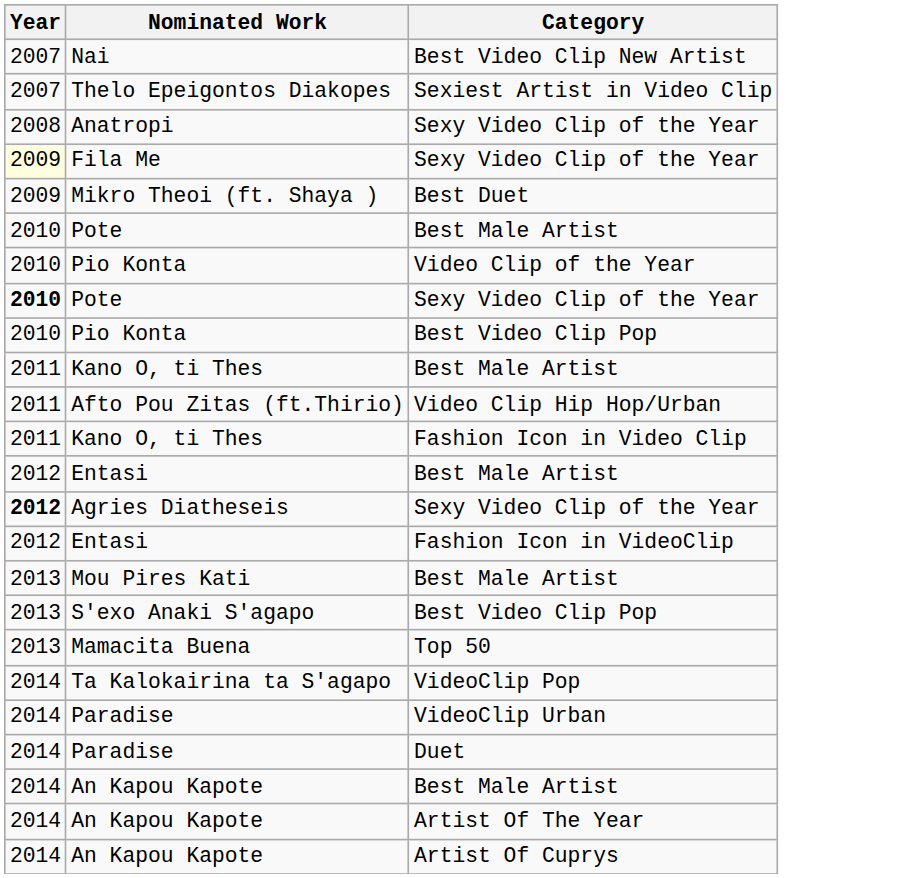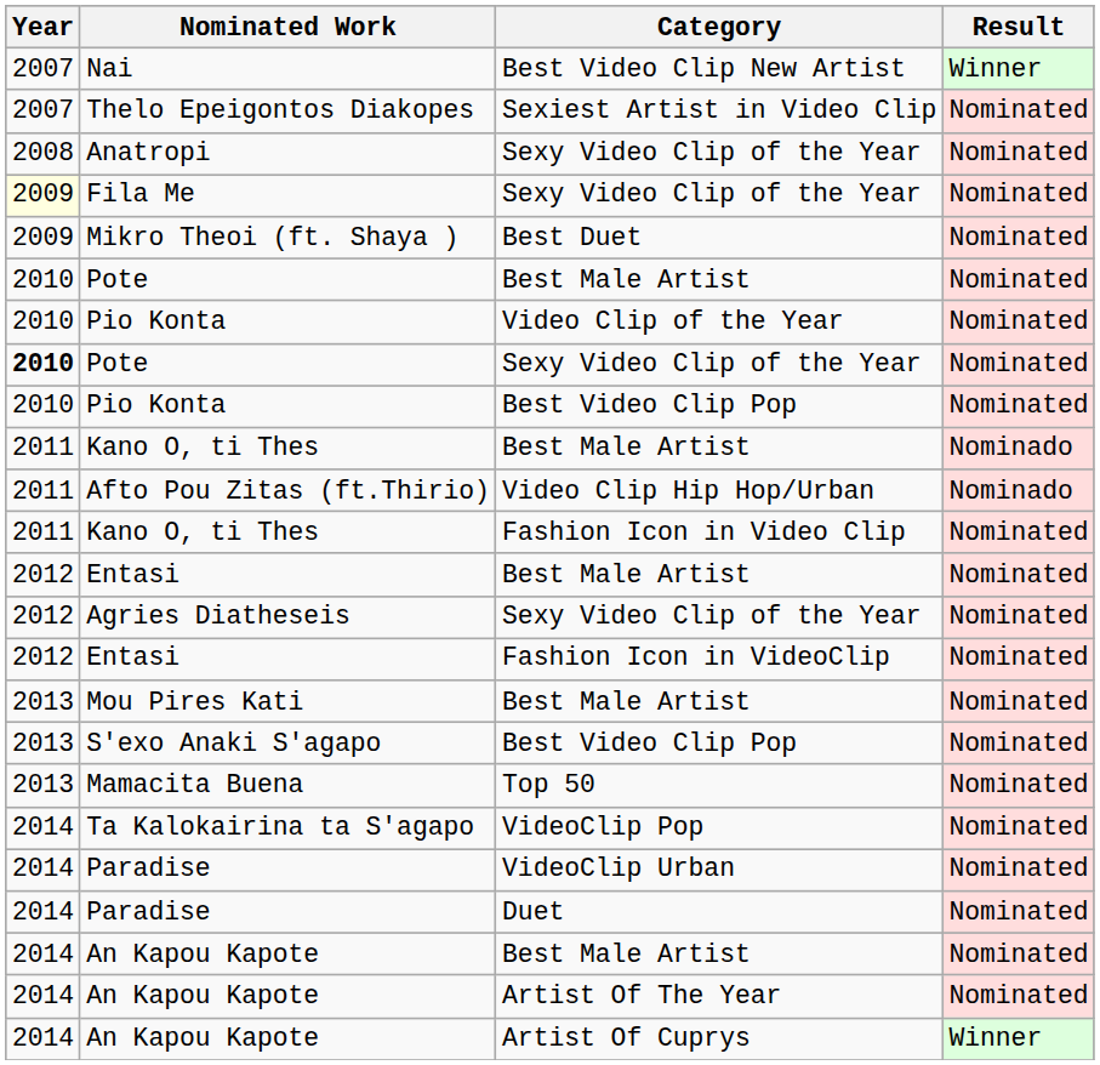 <table class="wikitable">
 <tr>
 <th>Year</th>
 <th>Nominated Work</th>
 <th>Category</th>
+<th>Result</th>
 </tr>
 <tr>
 <td>2007</td>
 <td>Nai</td>
 <td>Best Video Clip New Artist</td>
+<td style="background: #ddffdd">Winner</td>
 </tr>
 <tr>
 <td>2007</td>
 <td>Thelo Epeigontos Diakopes</td>
 <td>Sexiest Artist in Video Clip</td>
+<td style="background: #ffdddd">Nominated</td>
 </tr>
 <tr>
 <td>2008</td>
 <td>Anatropi</td>
 <td>Sexy Video Clip of the Year</td>
+<td style="background: #ffdddd">Nominated</td>
 </tr>
 <tr>
 <td style="background: lightyellow;">2009</td>
 <td>Fila Me</td>
 <td>Sexy Video Clip of the Year</td>
+<td style="background: #ffdddd">Nominated</td>
 </tr>
 <tr>
 <td>2009</td>
 <td>Mikro Theoi (ft. Shaya )</td>
 <td>Best Duet</td>
+<td style="background: #ffdddd">Nominated</td>
 </tr>
 <tr>
 <td>2010</td>
 <td>Pote</td>
 <td>Best Male Artist</td>
+<td style="background: #ffdddd">Nominated</td>
 </tr>
 <tr>
 <td>2010</td>
 <td>Pio Konta</td>
 <td>Video Clip of the Year</td>
+<td style="background: #ffdddd">Nominated</td>
 </tr>
 <tr>
 <td><strong>2010</strong></td>
 <td>Pote</td>
 <td>Sexy Video Clip of the Year</td>
+<td style="background: #ffdddd">Nominated</td>
 </tr>
 <tr>
 <td>2010</td>
 <td>Pio Konta</td>
 <td>Best Video Clip Pop</td>
+<td style="background: #ffdddd">Nominated</td>
 </tr>
 <tr>
 <td>2011</td>
 <td>Kano O, ti Thes</td>
 <td>Best Male Artist</td>
+<td style="background: #ffdddd">Nominado</td>
 </tr>
 <tr>
 <td>2011</td>
 <td>Afto Pou Zitas (ft.Thirio)</td>
 <td>Video Clip Hip Hop/Urban</td>
+<td style="background: #ffdddd">Nominado</td>
 </tr>
 <tr>
 <td>2011</td>
 <td>Kano O, ti Thes</td>
 <td>Fashion Icon in Video Clip</td>
+<td style="background: #ffdddd">Nominated</td>
 </tr>
 <tr>
 <td>2012</td>
 <td>Entasi</td>
 <td>Best Male Artist</td>
+<td style="background: #ffdddd">Nominated</td>
 </tr>
 <tr>
-<td><strong>2012</strong></td>
+<td>2012</td>
 <td>Agries Diatheseis</td>
 <td>Sexy Video Clip of the Year</td>
+<td style="background: #ffdddd">Nominated</td>
 </tr>
 <tr>
 <td>2012</td>
 <td>Entasi</td>
 <td>Fashion Icon in VideoClip</td>
+<td style="background: #ffdddd">Nominated</td>
 </tr>
 <tr>
 <td>2013</td>
 <td>Mou Pires Kati</td>
 <td>Best Male Artist</td>
+<td style="background: #ffdddd">Nominated</td>
 </tr>
 <tr>
 <td>2013</td>
 <td>S'exo Anaki S'agapo</td>
 <td>Best Video Clip Pop</td>
+<td style="background: #ffdddd">Nominated</td>
 </tr>
 <tr>
 <td>2013</td>
 <td>Mamacita Buena</td>
 <td>Top 50</td>
+<td style="background: #ffdddd">Nominated</td>
 </tr>
 <tr>
 <td>2014</td>
 <td>Ta Kalokairina ta S'agapo</td>
 <td>VideoClip Pop</td>
+<td style="background: #ffdddd">Nominated</td>
 </tr>
 <tr>
 <td>2014</td>
 <td>Paradise</td>
 <td>VideoClip Urban</td>
+<td style="background: #ffdddd">Nominated</td>
 </tr>
 <tr>
 <td>2014</td>
 <td>Paradise</td>
 <td>Duet</td>
+<td style="background: #ffdddd">Nominated</td>
 </tr>
 <tr>
 <td>2014</td>
 <td>An Kapou Kapote</td>
 <td>Best Male Artist</td>
+<td style="background: #ffdddd">Nominated</td>
 </tr>
 <tr>
 <td>2014</td>
 <td>An Kapou Kapote</td>
 <td>Artist Of The Year</td>
+<td style="background: #ffdddd">Nominated</td>
 </tr>
 <tr>
 <td>2014</td>
 <td>An Kapou Kapote</td>
 <td>Artist Of Cuprys</td>
+<td style="background: #ddffdd">Winner</td>
 </tr>
 </table>
